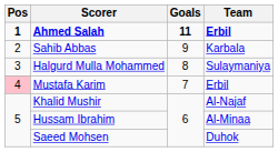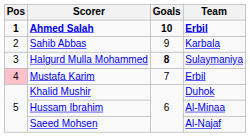 <table class="wikitable">
 <tr>
 <th>Pos</th>
 <th>Scorer</th>
 <th>Goals</th>
 <th>Team</th>
 </tr>
 <tr>
 <td style="text-align:center"><strong>1</strong></td>
 <td><strong><a href='#'>Ahmed Salah</a></strong></td>
-<td style="text-align:center"><strong>11</strong></td>
+<td style="text-align:center"><strong>10</strong></td>
 <td><strong><a href='#'>Erbil</a></strong></td>
 </tr>
 <tr>
 <td style="text-align:center">2</td>
 <td><a href='#'>Sahib Abbas</a></td>
 <td style="text-align:center">9</td>
 <td><a href='#'>Karbala</a></td>
 </tr>
 <tr>
 <td style="text-align:center">3</td>
 <td><a href='#'>Halgurd Mulla Mohammed</a></td>
-<td style="text-align:center">8</td>
+<td style="text-align:center"><strong>8</strong></td>
 <td><a href='#'>Sulaymaniya</a></td>
 </tr>
 <tr>
 <td style="background: pink; text-align:center">4</td>
 <td><a href='#'>Mustafa Karim</a></td>
 <td style="text-align:center">7</td>
 <td><a href='#'>Erbil</a></td>
 </tr>
 <tr>
 <td rowspan=3 style="text-align:center">5</td>
 <td><a href='#'>Khalid Mushir</a></td>
 <td rowspan=3 style="text-align:center">6</td>
-<td><a href='#'>Al-Najaf</a></td>
+<td><a href='#'>Duhok</a></td>
 </tr>
 <tr>
 <td><a href='#'>Hussam Ibrahim</a></td>
 <td><a href='#'>Al-Minaa</a></td>
 </tr>
 <tr>
 <td><a href='#'>Saeed Mohsen</a></td>
-<td><a href='#'>Duhok</a></td>
+<td><a href='#'>Al-Najaf</a></td>
 </tr>
 </table>
